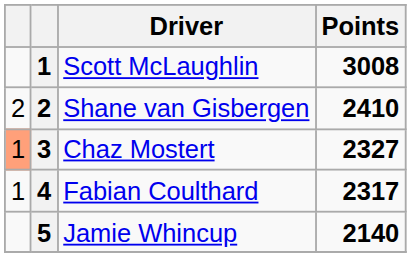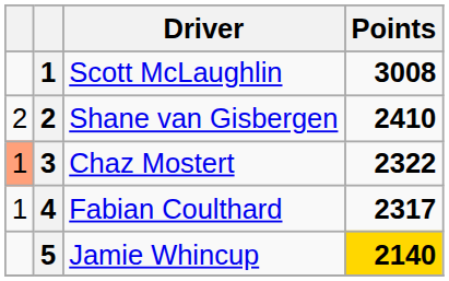 <table class="wikitable" style="font-size: 87%;">
 <tr>
 <th></th>
 <th></th>
 <th>Driver</th>
 <th>Points</th>
 </tr>
 <tr>
 <td></td>
 <th>1</th>
 <td> <a href='#'>Scott McLaughlin</a></td>
 <td align="right"><strong>3008</strong></td>
 </tr>
 <tr>
 <td> 2</td>
 <th>2</th>
 <td> <a href='#'>Shane van Gisbergen</a></td>
 <td align="right"><strong>2410</strong></td>
 </tr>
 <tr>
 <td style="background: lightsalmon;"> 1</td>
 <th>3</th>
 <td> <a href='#'>Chaz Mostert</a></td>
-<td align="right"><strong>2327</strong></td>
+<td align="right"><strong>2322</strong></td>
 </tr>
 <tr>
 <td> 1</td>
 <th>4</th>
 <td> <a href='#'>Fabian Coulthard</a></td>
 <td align="right"><strong>2317</strong></td>
 </tr>
 <tr>
 <td></td>
 <th>5</th>
 <td> <a href='#'>Jamie Whincup</a></td>
-<td align="right"><strong>2140</strong></td>
+<td align="right" style="background: gold;"><strong>2140</strong></td>
 </tr>
 <tr>
 </tr>
 </table>
